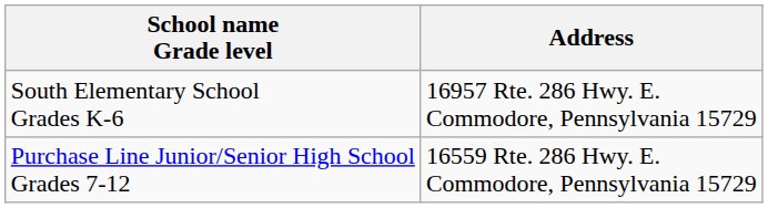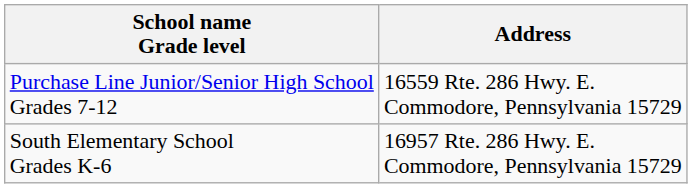 <table class="wikitable">
 <tr>
 <th>School name<br>Grade level</th>
 <th>Address</th>
 </tr>
 <tr>
+<td><a href='#'>Purchase Line Junior/Senior High School</a><br>Grades 7-12</td>
+<td>16559 Rte. 286 Hwy. E.<br>Commodore, Pennsylvania 15729</td>
+</tr>
+<tr>
 <td>South Elementary School<br>Grades K-6</td>
 <td>16957 Rte. 286 Hwy. E.<br>Commodore, Pennsylvania 15729</td>
 </tr>
-<tr>
-<td><a href='#'>Purchase Line Junior/Senior High School</a><br>Grades 7-12</td>
-<td>16559 Rte. 286 Hwy. E.<br>Commodore, Pennsylvania 15729</td>
-</tr>
 </table>
